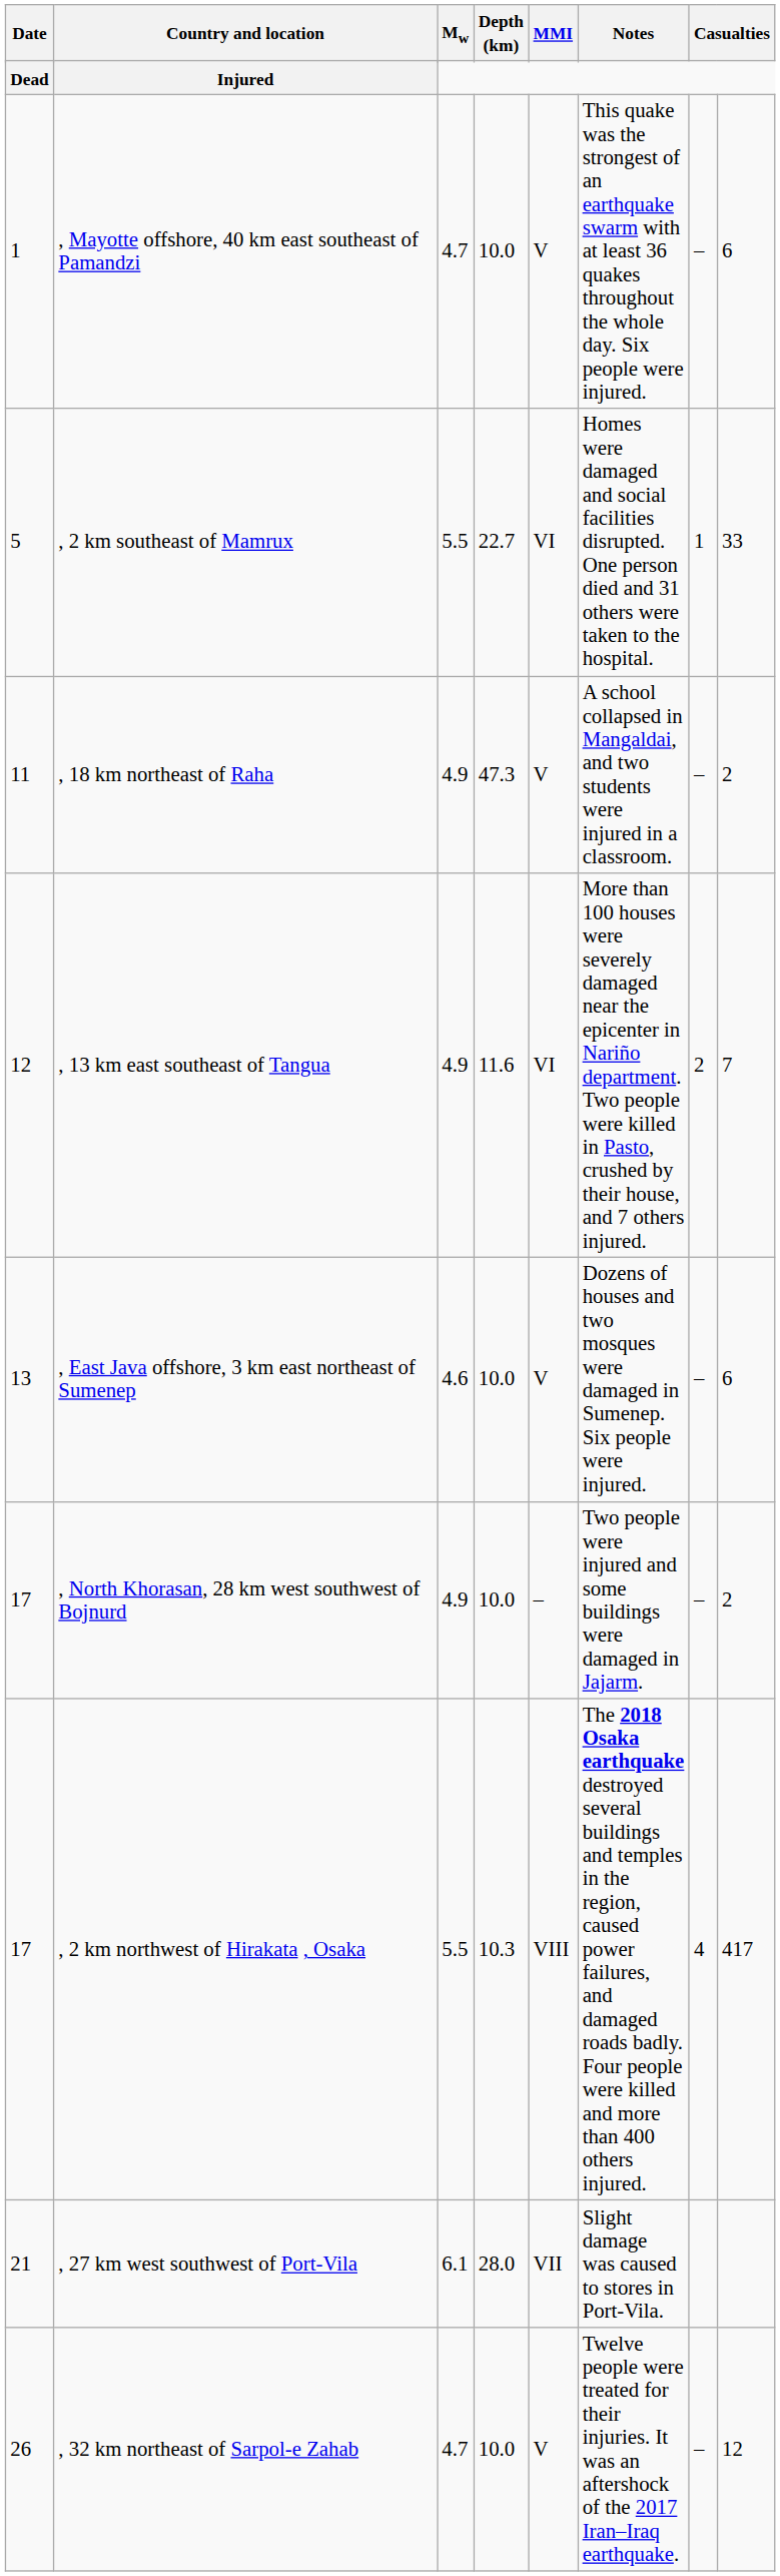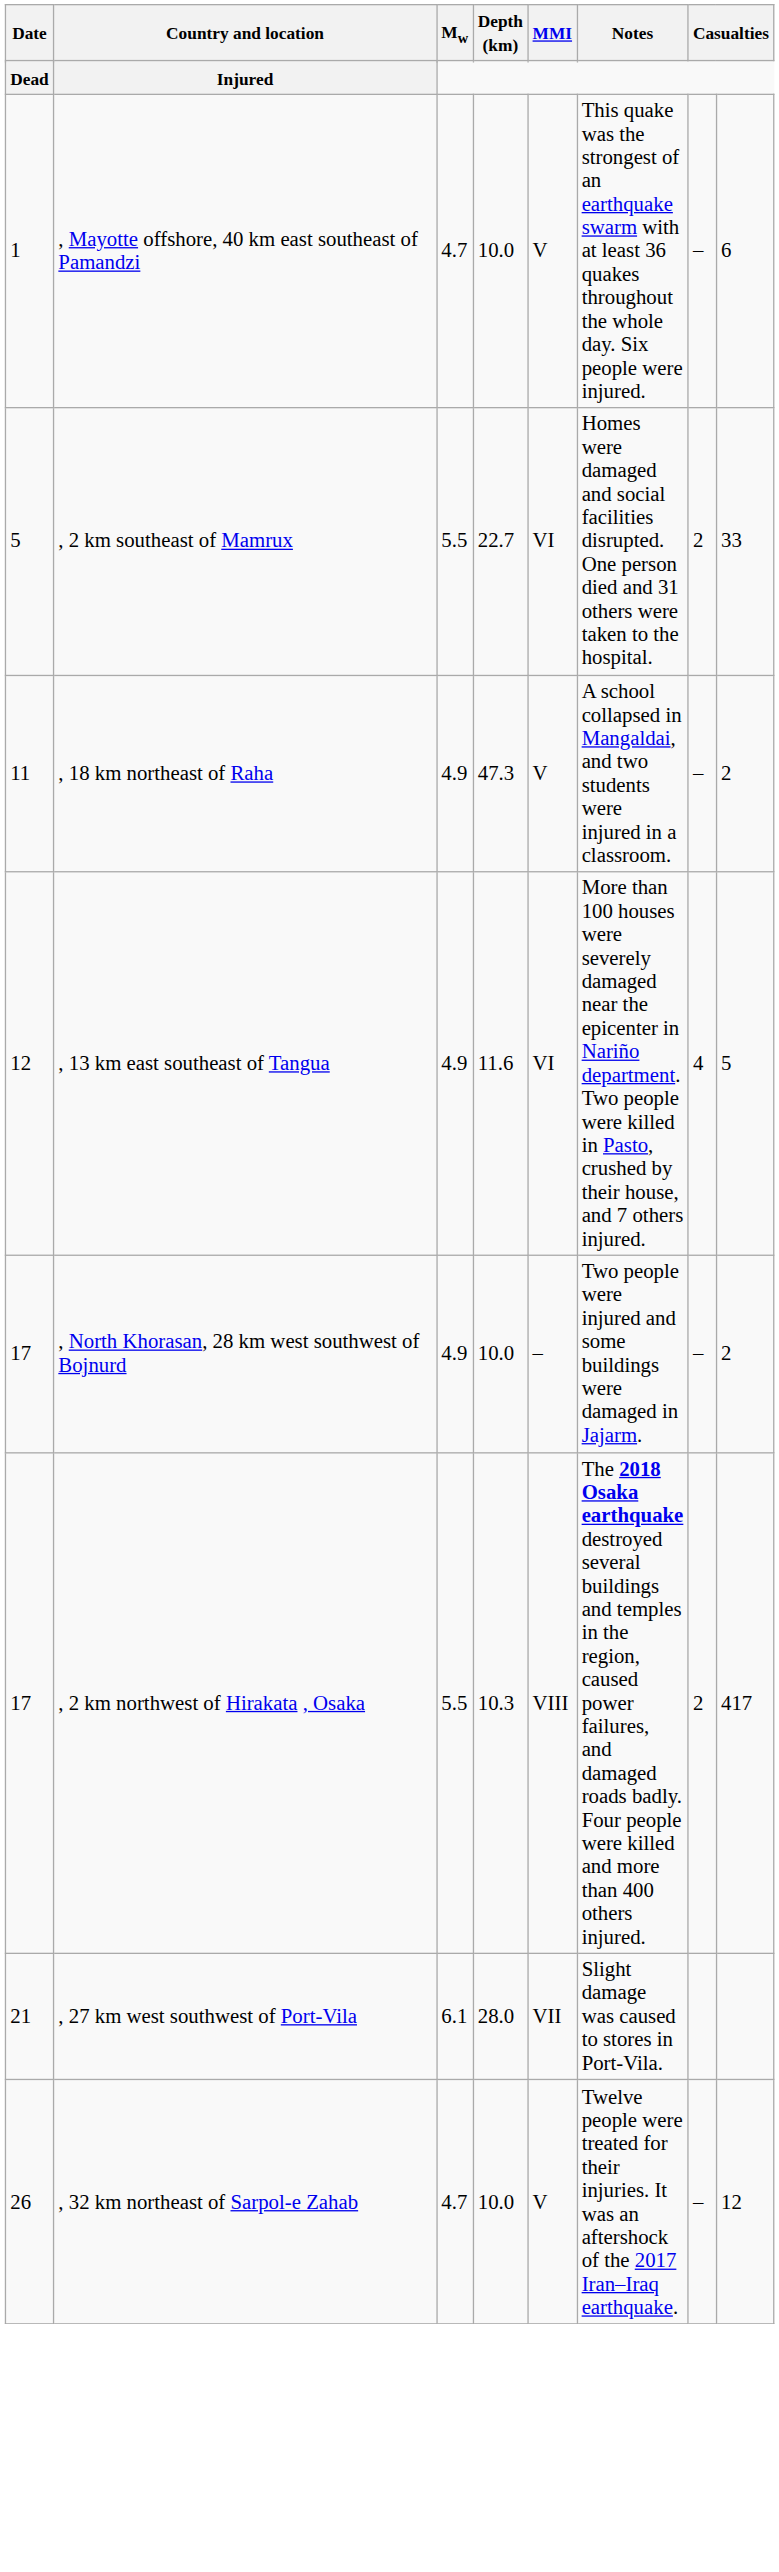 <table class="wikitable sortable sort-under" style="border:1px black; margin-left:1em;">
 <tr>
 <th rowspan="2"><small>Date</small></th>
 <th rowspan="2" style="width: 355px"><small>Country and location</small></th>
 <th rowspan="2"><small>M<sub>w</sub></small></th>
 <th rowspan="2"><small>Depth (km)</small></th>
 <th rowspan="2"><small><a href='#'>MMI</a></small></th>
 <th rowspan="2" class="unsortable"><small>Notes</small></th>
 <th colspan="2"><small>Casualties</small></th>
 </tr>
 <tr>
 </tr>
 <tr>
 <th><small>Dead</small></th>
 <th><small>Injured</small></th>
 </tr>
 <tr>
 <td>1</td>
 <td>, <a href='#'>Mayotte</a> offshore, 40 km east southeast of <a href='#'>Pamandzi</a></td>
 <td>4.7</td>
 <td>10.0</td>
 <td>V</td>
 <td>This quake was the strongest of an <a href='#'>earthquake swarm</a> with at least 36 quakes throughout the whole day. Six people were injured.</td>
 <td>–</td>
 <td>6</td>
 </tr>
 <tr>
 <td>5</td>
 <td>, 2 km southeast of <a href='#'>Mamrux</a></td>
 <td>5.5</td>
 <td>22.7</td>
 <td>VI</td>
 <td>Homes were damaged and social facilities disrupted. One person died and 31 others were taken to the hospital.</td>
-<td>1</td>
+<td>2</td>
 <td>33</td>
 </tr>
 <tr>
 <td>11</td>
 <td>, 18 km northeast of <a href='#'>Raha</a></td>
 <td>4.9</td>
 <td>47.3</td>
 <td>V</td>
 <td>A school collapsed in <a href='#'>Mangaldai</a>, and two students were injured in a classroom.</td>
 <td>–</td>
 <td>2</td>
 </tr>
 <tr>
 <td>12</td>
 <td>, 13 km east southeast of <a href='#'>Tangua</a></td>
 <td>4.9</td>
 <td>11.6</td>
 <td>VI</td>
 <td>More than 100 houses were severely damaged near the epicenter in <a href='#'>Nariño department</a>. Two people were killed in <a href='#'>Pasto</a>, crushed by their house, and 7 others injured.</td>
-<td>2</td>
-<td>7</td>
-</tr>
-<tr>
-<td>13</td>
-<td>, <a href='#'>East Java</a> offshore, 3 km east northeast of <a href='#'>Sumenep</a></td>
-<td>4.6</td>
-<td>10.0</td>
-<td>V</td>
-<td>Dozens of houses and two mosques were damaged in Sumenep. Six people were injured.</td>
-<td>–</td>
-<td>6</td>
+<td>4</td>
+<td>5</td>
 </tr>
 <tr>
 <td>17</td>
 <td>, <a href='#'>North Khorasan</a>, 28 km west southwest of <a href='#'>Bojnurd</a></td>
 <td>4.9</td>
 <td>10.0</td>
 <td>–</td>
 <td>Two people were injured and some buildings were damaged in <a href='#'>Jajarm</a>.</td>
 <td>–</td>
 <td>2</td>
 </tr>
 <tr>
 <td>17</td>
 <td>, 2 km northwest of <a href='#'>Hirakata</a> <a href='#'>, Osaka</a></td>
 <td>5.5</td>
 <td>10.3</td>
 <td>VIII</td>
 <td>The <strong><a href='#'>2018 Osaka earthquake</a></strong> destroyed several buildings and temples in the region, caused power failures, and damaged roads badly. Four people were killed and more than 400 others injured.</td>
-<td>4</td>
+<td>2</td>
 <td>417</td>
 </tr>
 <tr>
 <td>21</td>
 <td>, 27 km west southwest of <a href='#'>Port-Vila</a></td>
 <td>6.1</td>
 <td>28.0</td>
 <td>VII</td>
 <td>Slight damage was caused to stores in Port-Vila.</td>
 <td></td>
 <td></td>
 </tr>
 <tr>
 <td>26</td>
 <td>, 32 km northeast of <a href='#'>Sarpol-e Zahab</a></td>
 <td>4.7</td>
 <td>10.0</td>
 <td>V</td>
 <td>Twelve people were treated for their injuries. It was an aftershock of the <a href='#'>2017 Iran–Iraq earthquake</a>.</td>
 <td>–</td>
 <td>12</td>
 </tr>
 </table>
